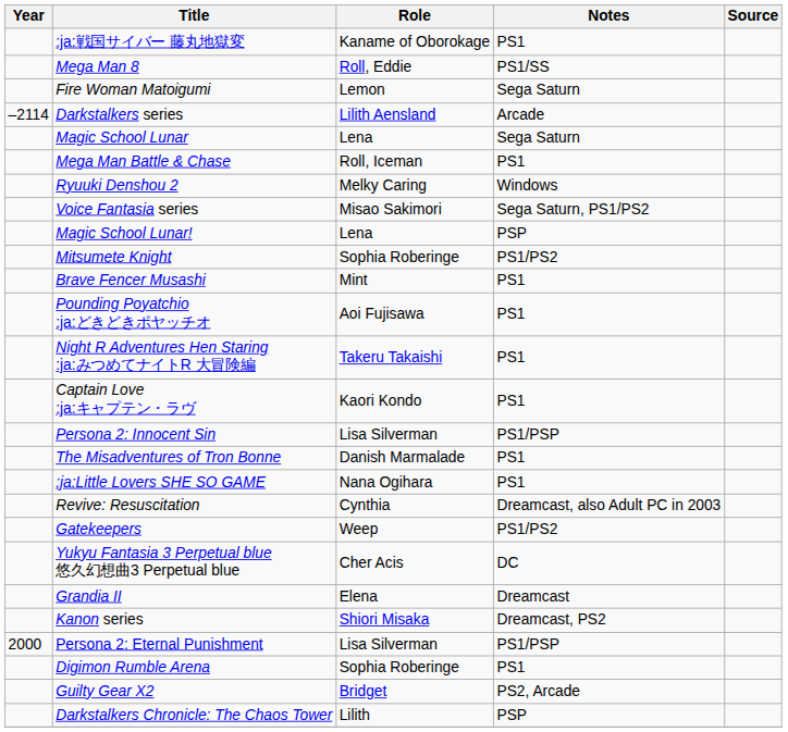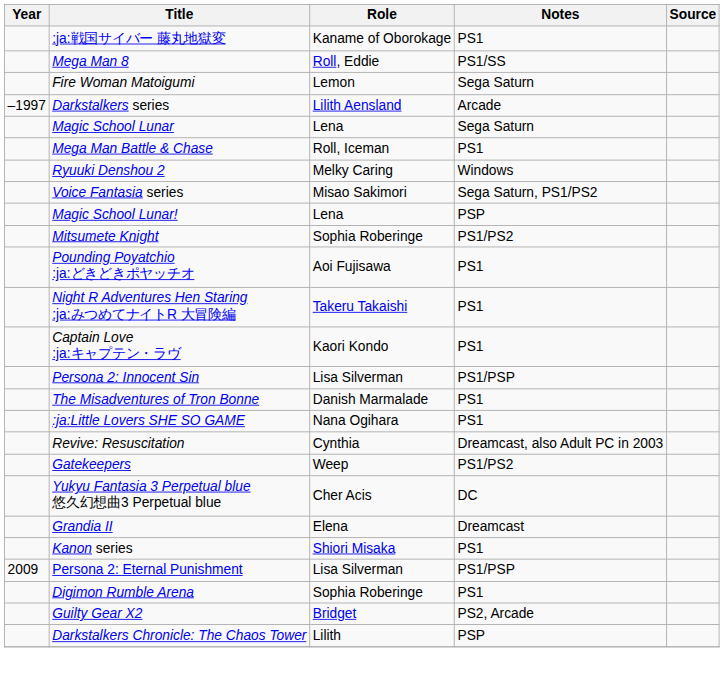 <table class="wikitable sortable plainrowheaders">
 <tr>
 <th>Year</th>
 <th>Title</th>
 <th>Role</th>
 <th class="unsortable">Notes</th>
 <th class="unsortable">Source</th>
 </tr>
 <tr>
 <td></td>
 <td><a href='#'>:ja:戦国サイバー 藤丸地獄変</a></td>
 <td>Kaname of Oborokage</td>
 <td>PS1</td>
 <td></td>
 </tr>
 <tr>
 <td></td>
 <td><em><a href='#'>Mega Man 8</a></em></td>
 <td><a href='#'>Roll</a>, Eddie</td>
 <td>PS1/SS</td>
 <td></td>
 </tr>
 <tr>
 <td></td>
 <td><em>Fire Woman Matoigumi</em></td>
 <td>Lemon</td>
 <td>Sega Saturn</td>
 <td></td>
 </tr>
 <tr>
-<td>–2114</td>
+<td>–1997</td>
 <td><em><a href='#'>Darkstalkers</a></em> series</td>
 <td><a href='#'>Lilith Aensland</a></td>
 <td>Arcade</td>
 <td></td>
 </tr>
 <tr>
 <td></td>
 <td><em><a href='#'>Magic School Lunar</a></em></td>
 <td>Lena</td>
 <td>Sega Saturn</td>
 <td></td>
 </tr>
 <tr>
 <td></td>
 <td><em><a href='#'>Mega Man Battle & Chase</a></em></td>
 <td>Roll, Iceman</td>
 <td>PS1</td>
 <td></td>
 </tr>
 <tr>
 <td></td>
 <td><em><a href='#'>Ryuuki Denshou 2</a></em></td>
 <td>Melky Caring</td>
 <td>Windows</td>
 <td></td>
 </tr>
 <tr>
 <td></td>
 <td><em><a href='#'>Voice Fantasia</a></em> series</td>
 <td>Misao Sakimori</td>
 <td>Sega Saturn, PS1/PS2</td>
 <td></td>
 </tr>
 <tr>
 <td></td>
 <td><em><a href='#'>Magic School Lunar!</a></em></td>
 <td>Lena</td>
 <td>PSP</td>
 <td></td>
 </tr>
 <tr>
 <td></td>
 <td><em><a href='#'>Mitsumete Knight</a></em></td>
 <td>Sophia Roberinge</td>
 <td>PS1/PS2</td>
-<td></td>
-</tr>
-<tr>
-<td></td>
-<td><em><a href='#'>Brave Fencer Musashi</a></em></td>
-<td>Mint</td>
-<td>PS1</td>
 <td></td>
 </tr>
 <tr>
 <td></td>
 <td><em><a href='#'>Pounding Poyatchio</a></em><br><a href='#'>:ja:どきどきポヤッチオ</a></td>
 <td>Aoi Fujisawa</td>
 <td>PS1</td>
 <td></td>
 </tr>
 <tr>
 <td></td>
 <td><em><a href='#'>Night R Adventures Hen Staring</a></em><br><a href='#'>:ja:みつめてナイトR 大冒険編</a></td>
 <td><a href='#'>Takeru Takaishi</a></td>
 <td>PS1</td>
 <td></td>
 </tr>
 <tr>
 <td></td>
 <td><em>Captain Love</em><br><a href='#'>:ja:キャプテン・ラヴ</a></td>
 <td>Kaori Kondo</td>
 <td>PS1</td>
 <td></td>
 </tr>
 <tr>
 <td></td>
 <td><em><a href='#'>Persona 2: Innocent Sin</a></em></td>
 <td>Lisa Silverman</td>
 <td>PS1/PSP</td>
 <td></td>
 </tr>
 <tr>
 <td></td>
 <td><em><a href='#'>The Misadventures of Tron Bonne</a></em></td>
 <td>Danish Marmalade</td>
 <td>PS1</td>
 <td></td>
 </tr>
 <tr>
 <td></td>
 <td><em><a href='#'>:ja:Little Lovers SHE SO GAME</a></em></td>
 <td>Nana Ogihara</td>
 <td>PS1</td>
 <td></td>
 </tr>
 <tr>
 <td></td>
 <td><em>Revive: Resuscitation</em></td>
 <td>Cynthia</td>
 <td>Dreamcast, also Adult PC in 2003</td>
 <td></td>
 </tr>
 <tr>
 <td></td>
 <td><em><a href='#'>Gatekeepers</a></em></td>
 <td>Weep</td>
 <td>PS1/PS2</td>
 <td></td>
 </tr>
 <tr>
 <td></td>
 <td><em><a href='#'>Yukyu Fantasia 3 Perpetual blue</a></em><br>悠久幻想曲3 Perpetual blue</td>
 <td>Cher Acis</td>
 <td>DC</td>
 <td></td>
 </tr>
 <tr>
 <td></td>
 <td><em><a href='#'>Grandia II</a></em></td>
 <td>Elena</td>
 <td>Dreamcast</td>
 <td></td>
 </tr>
 <tr>
 <td></td>
 <td><em><a href='#'>Kanon</a></em> series</td>
 <td><a href='#'>Shiori Misaka</a></td>
-<td>Dreamcast, PS2</td>
+<td>PS1</td>
 <td></td>
 </tr>
 <tr>
-<td>2000</td>
+<td>2009</td>
 <td><a href='#'>Persona 2: Eternal Punishment</a></td>
 <td>Lisa Silverman</td>
 <td>PS1/PSP</td>
 <td></td>
 </tr>
 <tr>
 <td></td>
 <td><em><a href='#'>Digimon Rumble Arena</a></em></td>
 <td>Sophia Roberinge</td>
 <td>PS1</td>
 <td></td>
 </tr>
 <tr>
 <td></td>
 <td><em><a href='#'>Guilty Gear X2</a></em></td>
 <td><a href='#'>Bridget</a></td>
 <td>PS2, Arcade</td>
 <td></td>
 </tr>
 <tr>
 <td></td>
 <td><em><a href='#'>Darkstalkers Chronicle: The Chaos Tower</a></em></td>
 <td>Lilith</td>
 <td>PSP</td>
 <td></td>
 </tr>
 <tr>
 </tr>
 </table>
